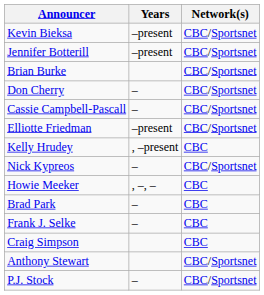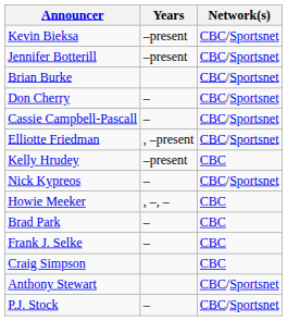 <table class="wikitable">
 <tr>
 <th><a href='#'>Announcer</a></th>
 <th>Years</th>
 <th>Network(s)</th>
 </tr>
 <tr>
 <td><a href='#'>Kevin Bieksa</a></td>
 <td>–present</td>
 <td><a href='#'>CBC</a>/<a href='#'>Sportsnet</a></td>
 </tr>
 <tr>
 <td><a href='#'>Jennifer Botterill</a></td>
 <td>–present</td>
 <td><a href='#'>CBC</a>/<a href='#'>Sportsnet</a></td>
 </tr>
 <tr>
 <td><a href='#'>Brian Burke</a></td>
 <td></td>
 <td><a href='#'>CBC</a>/<a href='#'>Sportsnet</a></td>
 </tr>
 <tr>
 <td><a href='#'>Don Cherry</a></td>
 <td>–</td>
 <td><a href='#'>CBC</a>/<a href='#'>Sportsnet</a></td>
 </tr>
 <tr>
 <td><a href='#'>Cassie Campbell-Pascall</a></td>
 <td>–</td>
 <td><a href='#'>CBC</a>/<a href='#'>Sportsnet</a></td>
 </tr>
 <tr>
 <td><a href='#'>Elliotte Friedman</a></td>
-<td>–present</td>
+<td>, –present</td>
 <td><a href='#'>CBC</a>/<a href='#'>Sportsnet</a></td>
 </tr>
 <tr>
 <td><a href='#'>Kelly Hrudey</a></td>
-<td>, –present</td>
+<td>–present</td>
 <td><a href='#'>CBC</a></td>
 </tr>
 <tr>
 <td><a href='#'>Nick Kypreos</a></td>
 <td>–</td>
 <td><a href='#'>CBC</a>/<a href='#'>Sportsnet</a></td>
 </tr>
 <tr>
 <td><a href='#'>Howie Meeker</a></td>
 <td>, –, –</td>
 <td><a href='#'>CBC</a></td>
 </tr>
 <tr>
 <td><a href='#'>Brad Park</a></td>
 <td>–</td>
 <td><a href='#'>CBC</a></td>
 </tr>
 <tr>
 <td><a href='#'>Frank J. Selke</a></td>
 <td>–</td>
 <td><a href='#'>CBC</a></td>
 </tr>
 <tr>
 <td><a href='#'>Craig Simpson</a></td>
 <td></td>
 <td><a href='#'>CBC</a></td>
 </tr>
 <tr>
 <td><a href='#'>Anthony Stewart</a></td>
 <td></td>
 <td><a href='#'>CBC</a>/<a href='#'>Sportsnet</a></td>
 </tr>
 <tr>
 <td><a href='#'>P.J. Stock</a></td>
 <td>–</td>
 <td><a href='#'>CBC</a>/<a href='#'>Sportsnet</a></td>
 </tr>
 </table>
